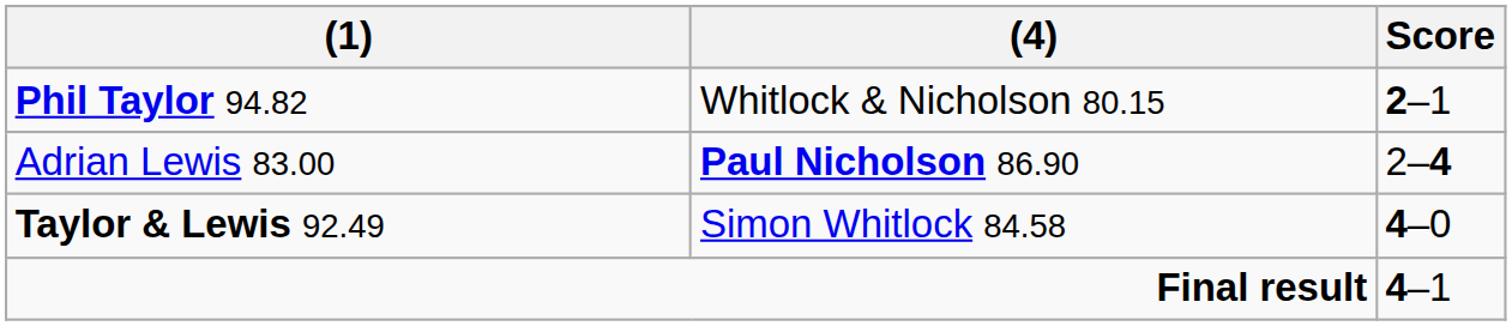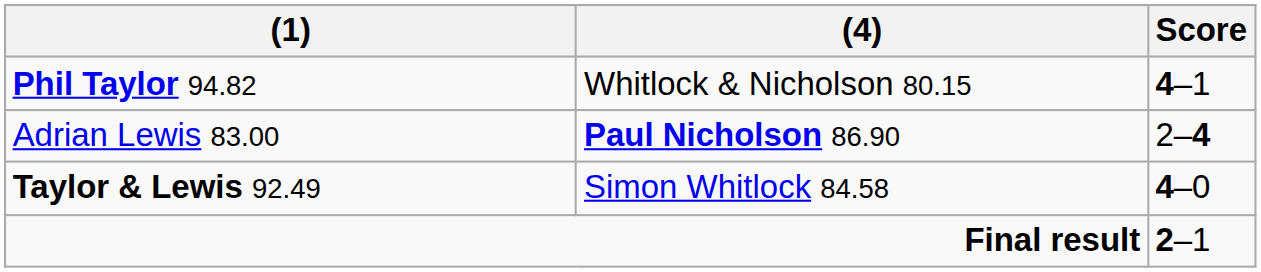 <table class="wikitable">
 <tr>
 <th width=270><strong></strong> (1)</th>
 <th width=270> (4)</th>
 <th>Score</th>
 </tr>
 <tr>
 <td><strong><a href='#'>Phil Taylor</a></strong> <small><span>94.82</span></small></td>
 <td>Whitlock & Nicholson <small><span>80.15</span></small></td>
-<td><strong>2</strong>–1</td>
+<td><strong>4</strong>–1</td>
 </tr>
 <tr>
 <td><a href='#'>Adrian Lewis</a> <small><span>83.00</span></small></td>
 <td><strong><a href='#'>Paul Nicholson</a></strong> <small><span>86.90</span></small></td>
 <td>2–<strong>4</strong></td>
 </tr>
 <tr>
 <td><strong>Taylor & Lewis</strong> <small><span>92.49</span></small></td>
 <td><a href='#'>Simon Whitlock</a> <small><span>84.58</span></small></td>
 <td><strong>4</strong>–0</td>
 </tr>
 <tr>
 <td colspan="2" align="right"><strong>Final result</strong></td>
-<td><strong>4</strong>–1</td>
+<td><strong>2</strong>–1</td>
 </tr>
 </table>
